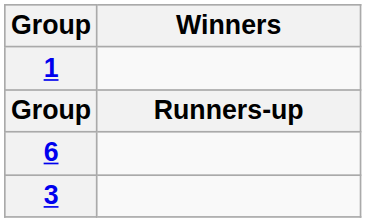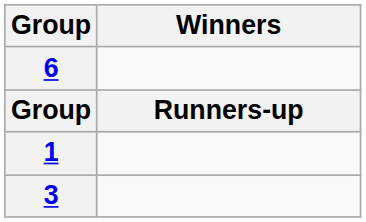 <table class="wikitable">
 <tr>
 <th>Group</th>
 <th width="150">Winners</th>
 </tr>
 <tr>
-<th><a href='#'>1</a></th>
+<th><a href='#'>6</a></th>
 <td></td>
 </tr>
 <tr>
 <th>Group</th>
 <th width="150">Runners-up</th>
 </tr>
 <tr>
-<th><a href='#'>6</a></th>
+<th><a href='#'>1</a></th>
 <td></td>
 </tr>
 <tr>
 <th><a href='#'>3</a></th>
 <td></td>
 </tr>
 </table>
